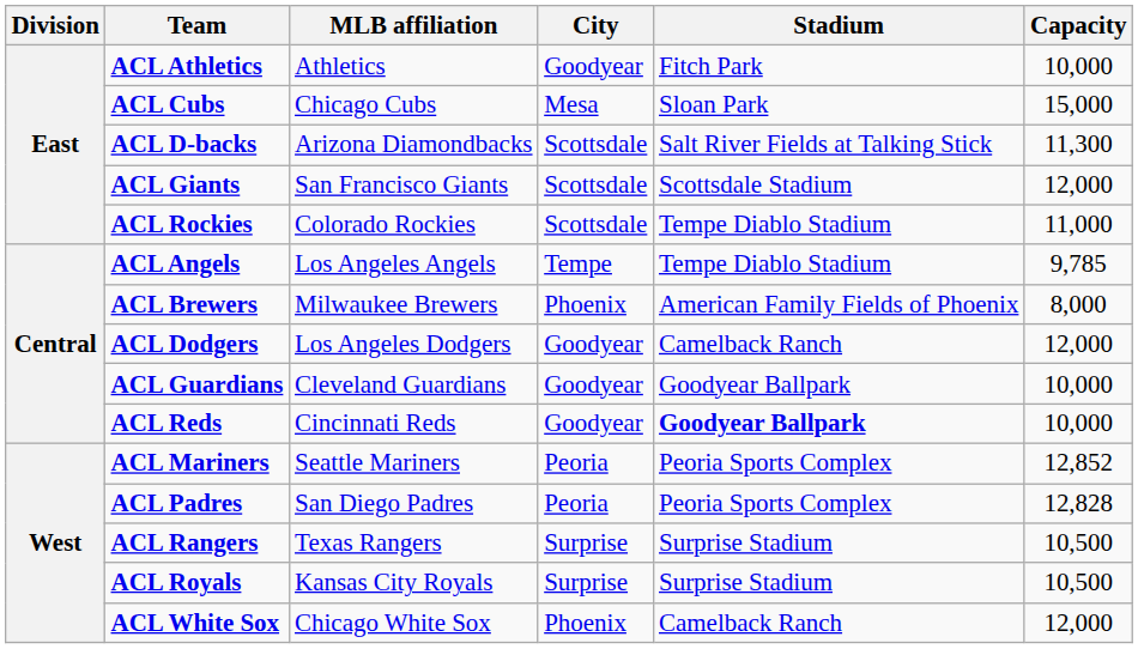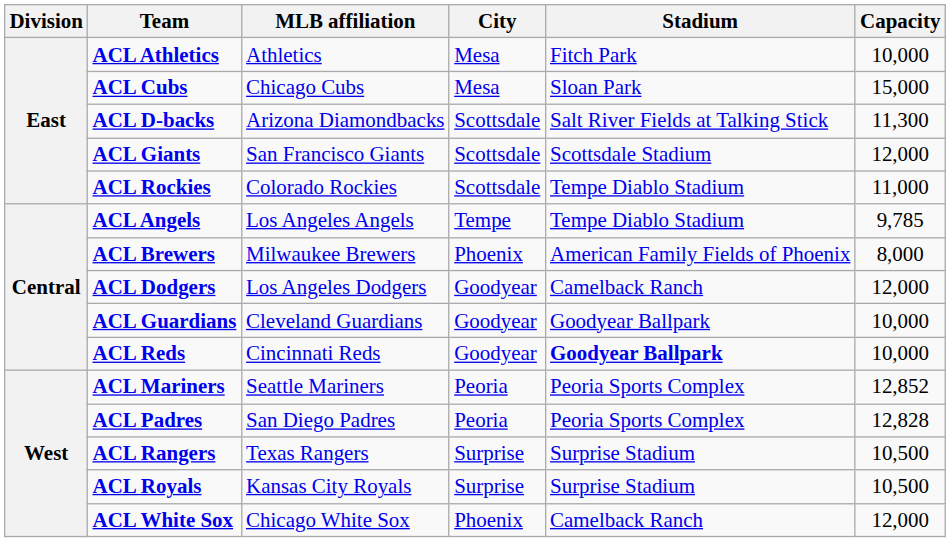 <table class="wikitable sortable">
 <tr>
 <th>Division</th>
 <th>Team</th>
 <th>MLB affiliation</th>
 <th>City</th>
 <th>Stadium</th>
 <th>Capacity</th>
 </tr>
 <tr>
 <th rowspan=5>East</th>
 <td><strong><a href='#'>ACL Athletics</a></strong></td>
 <td><a href='#'>Athletics</a></td>
-<td><a href='#'>Goodyear</a></td>
+<td><a href='#'>Mesa</a></td>
 <td><a href='#'>Fitch Park</a></td>
 <td align="center">10,000</td>
 </tr>
 <tr>
 <td><strong><a href='#'>ACL Cubs</a></strong></td>
 <td><a href='#'>Chicago Cubs</a></td>
 <td><a href='#'>Mesa</a></td>
 <td><a href='#'>Sloan Park</a></td>
 <td align="center">15,000</td>
 </tr>
 <tr>
 <td><strong><a href='#'>ACL D-backs</a></strong></td>
 <td><a href='#'>Arizona Diamondbacks</a></td>
 <td><a href='#'>Scottsdale</a></td>
 <td><a href='#'>Salt River Fields at Talking Stick</a></td>
 <td align="center">11,300</td>
 </tr>
 <tr>
 <td><strong><a href='#'>ACL Giants</a></strong></td>
 <td><a href='#'>San Francisco Giants</a></td>
 <td><a href='#'>Scottsdale</a></td>
 <td><a href='#'>Scottsdale Stadium</a></td>
 <td align="center">12,000</td>
 </tr>
 <tr>
 <td><strong><a href='#'>ACL Rockies</a></strong></td>
 <td><a href='#'>Colorado Rockies</a></td>
 <td><a href='#'>Scottsdale</a></td>
 <td><a href='#'>Tempe Diablo Stadium</a></td>
 <td align="center">11,000</td>
 </tr>
 <tr>
 <th rowspan=5>Central</th>
 <td><strong><a href='#'>ACL Angels</a></strong></td>
 <td><a href='#'>Los Angeles Angels</a></td>
 <td><a href='#'>Tempe</a></td>
 <td><a href='#'>Tempe Diablo Stadium</a></td>
 <td align="center">9,785</td>
 </tr>
 <tr>
 <td><strong><a href='#'>ACL Brewers</a></strong></td>
 <td><a href='#'>Milwaukee Brewers</a></td>
 <td><a href='#'>Phoenix</a></td>
 <td><a href='#'>American Family Fields of Phoenix</a></td>
 <td align="center">8,000</td>
 </tr>
 <tr>
 <td><strong><a href='#'>ACL Dodgers</a></strong></td>
 <td><a href='#'>Los Angeles Dodgers</a></td>
 <td><a href='#'>Goodyear</a></td>
 <td><a href='#'>Camelback Ranch</a></td>
 <td align="center">12,000</td>
 </tr>
 <tr>
 <td><strong><a href='#'>ACL Guardians</a></strong></td>
 <td><a href='#'>Cleveland Guardians</a></td>
 <td><a href='#'>Goodyear</a></td>
 <td><a href='#'>Goodyear Ballpark</a></td>
 <td align="center">10,000</td>
 </tr>
 <tr>
 <td><strong><a href='#'>ACL Reds</a></strong></td>
 <td><a href='#'>Cincinnati Reds</a></td>
 <td><a href='#'>Goodyear</a></td>
 <td><strong><a href='#'>Goodyear Ballpark</a></strong></td>
 <td align="center">10,000</td>
 </tr>
 <tr>
 <th rowspan=5>West</th>
 <td><strong><a href='#'>ACL Mariners</a></strong></td>
 <td><a href='#'>Seattle Mariners</a></td>
 <td><a href='#'>Peoria</a></td>
 <td><a href='#'>Peoria Sports Complex</a></td>
 <td align="center">12,852</td>
 </tr>
 <tr>
 <td><strong><a href='#'>ACL Padres</a></strong></td>
 <td><a href='#'>San Diego Padres</a></td>
 <td><a href='#'>Peoria</a></td>
 <td><a href='#'>Peoria Sports Complex</a></td>
 <td align="center">12,828</td>
 </tr>
 <tr>
 <td><strong><a href='#'>ACL Rangers</a></strong></td>
 <td><a href='#'>Texas Rangers</a></td>
 <td><a href='#'>Surprise</a></td>
 <td><a href='#'>Surprise Stadium</a></td>
 <td align="center">10,500</td>
 </tr>
 <tr>
 <td><strong><a href='#'>ACL Royals</a></strong></td>
 <td><a href='#'>Kansas City Royals</a></td>
 <td><a href='#'>Surprise</a></td>
 <td><a href='#'>Surprise Stadium</a></td>
 <td align="center">10,500</td>
 </tr>
 <tr>
 <td><strong><a href='#'>ACL White Sox</a></strong></td>
 <td><a href='#'>Chicago White Sox</a></td>
 <td><a href='#'>Phoenix</a></td>
 <td><a href='#'>Camelback Ranch</a></td>
 <td align="center">12,000</td>
 </tr>
 </table>
